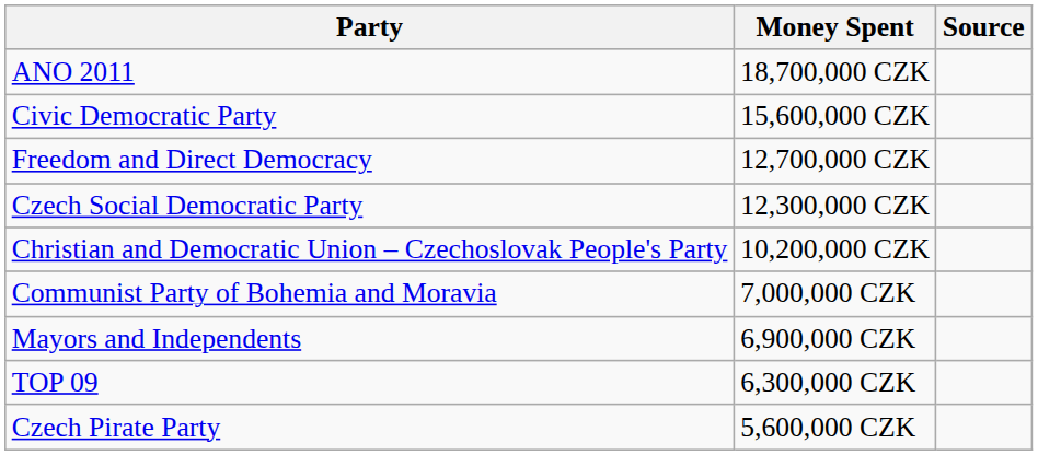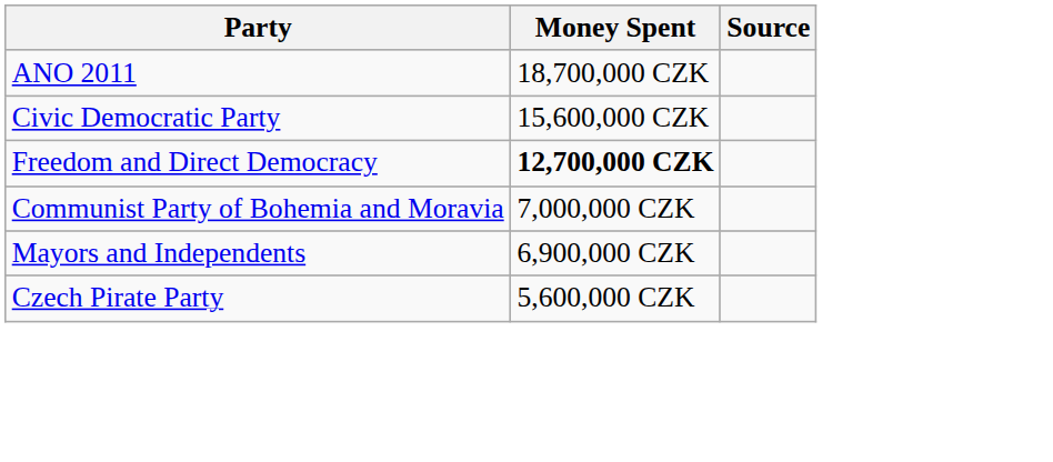 <table class="wikitable">
 <tr>
 <th>Party</th>
 <th>Money Spent</th>
 <th>Source</th>
 </tr>
 <tr>
 <td><a href='#'>ANO 2011</a></td>
 <td>18,700,000 CZK</td>
 <td></td>
 </tr>
 <tr>
 <td><a href='#'>Civic Democratic Party</a></td>
 <td>15,600,000 CZK</td>
 <td></td>
 </tr>
 <tr>
 <td><a href='#'>Freedom and Direct Democracy</a></td>
-<td>12,700,000 CZK</td>
-<td></td>
-</tr>
-<tr>
-<td><a href='#'>Czech Social Democratic Party</a></td>
-<td>12,300,000 CZK</td>
-<td></td>
-</tr>
-<tr>
-<td><a href='#'>Christian and Democratic Union – Czechoslovak People's Party</a></td>
-<td>10,200,000 CZK</td>
+<td><strong>12,700,000 CZK</strong></td>
 <td></td>
 </tr>
 <tr>
 <td><a href='#'>Communist Party of Bohemia and Moravia</a></td>
 <td>7,000,000 CZK</td>
 <td></td>
 </tr>
 <tr>
 <td><a href='#'>Mayors and Independents</a></td>
 <td>6,900,000 CZK</td>
 <td></td>
 </tr>
 <tr>
-<td><a href='#'>TOP 09</a></td>
-<td>6,300,000 CZK</td>
-<td></td>
-</tr>
-<tr>
 <td><a href='#'>Czech Pirate Party</a></td>
 <td>5,600,000 CZK</td>
 <td></td>
 </tr>
 </table>
